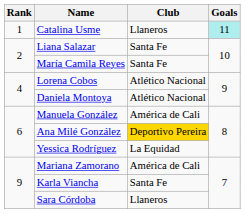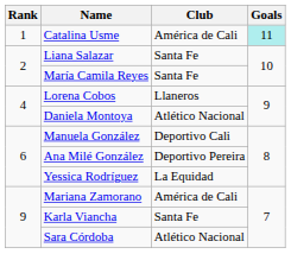 <table class="wikitable" border="1">
 <tr>
 <th>Rank</th>
 <th>Name</th>
 <th>Club</th>
 <th>Goals</th>
 </tr>
 <tr>
 <td align=center>1</td>
 <td> <a href='#'>Catalina Usme</a></td>
-<td>Llaneros</td>
+<td>América de Cali</td>
 <td align=center style="background: paleturquoise;">11</td>
 </tr>
 <tr>
 <td rowspan=2 align=center>2</td>
 <td> <a href='#'>Liana Salazar</a></td>
 <td>Santa Fe</td>
 <td rowspan=2 align=center>10</td>
 </tr>
 <tr>
 <td> <a href='#'>María Camila Reyes</a></td>
 <td>Santa Fe</td>
 </tr>
 <tr>
 <td rowspan=2 align=center>4</td>
 <td> <a href='#'>Lorena Cobos</a></td>
-<td>Atlético Nacional</td>
+<td>Llaneros</td>
 <td rowspan=2 align=center>9</td>
 </tr>
 <tr>
 <td> <a href='#'>Daniela Montoya</a></td>
 <td>Atlético Nacional</td>
 </tr>
 <tr>
 <td rowspan=3 align=center>6</td>
 <td> <a href='#'>Manuela González</a></td>
-<td>América de Cali</td>
+<td>Deportivo Cali</td>
 <td rowspan=3 align=center>8</td>
 </tr>
 <tr>
 <td> <a href='#'>Ana Milé González</a></td>
-<td style="background: gold;">Deportivo Pereira</td>
+<td>Deportivo Pereira</td>
 </tr>
 <tr>
 <td> <a href='#'>Yessica Rodríguez</a></td>
 <td>La Equidad</td>
 </tr>
 <tr>
 <td rowspan=3 align=center>9</td>
 <td> <a href='#'>Mariana Zamorano</a></td>
 <td>América de Cali</td>
 <td rowspan=3 align=center>7</td>
 </tr>
 <tr>
 <td> <a href='#'>Karla Viancha</a></td>
 <td>Santa Fe</td>
 </tr>
 <tr>
 <td> <a href='#'>Sara Córdoba</a></td>
-<td>Llaneros</td>
+<td>Atlético Nacional</td>
 </tr>
 </table>
